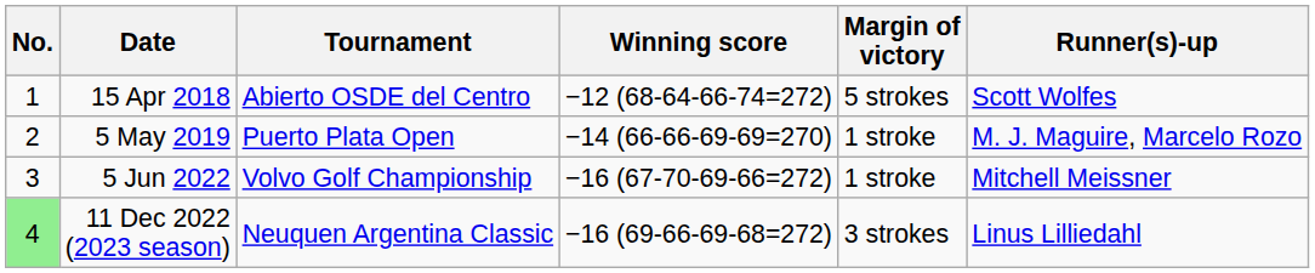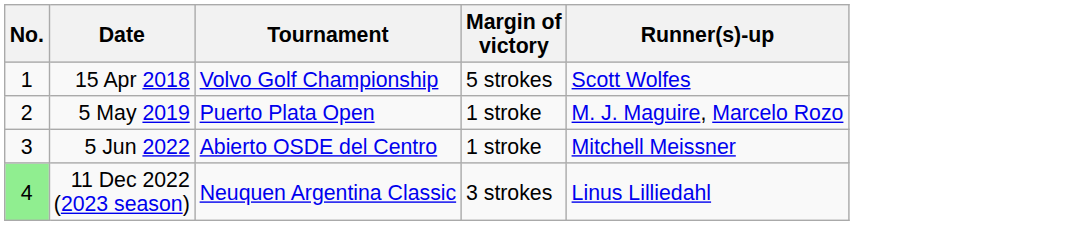 <table class="wikitable" style="font-size:95%;">
 <tr>
 <th>No.</th>
 <th>Date</th>
 <th>Tournament</th>
-<th>Winning score</th>
 <th>Margin of<br>victory</th>
 <th>Runner(s)-up</th>
 </tr>
 <tr>
 <td align=center>1</td>
 <td align=right>15 Apr <a href='#'>2018</a></td>
-<td><a href='#'>Abierto OSDE del Centro</a></td>
-<td>−12 (68-64-66-74=272)</td>
+<td><a href='#'>Volvo Golf Championship</a></td>
 <td>5 strokes</td>
 <td> <a href='#'>Scott Wolfes</a></td>
 </tr>
 <tr>
 <td align=center>2</td>
 <td align=right>5 May <a href='#'>2019</a></td>
 <td><a href='#'>Puerto Plata Open</a></td>
-<td>−14 (66-66-69-69=270)</td>
 <td>1 stroke</td>
 <td> <a href='#'>M. J. Maguire</a>,  <a href='#'>Marcelo Rozo</a></td>
 </tr>
 <tr>
 <td align=center>3</td>
 <td align=right>5 Jun <a href='#'>2022</a></td>
-<td><a href='#'>Volvo Golf Championship</a></td>
-<td>−16 (67-70-69-66=272)</td>
+<td><a href='#'>Abierto OSDE del Centro</a></td>
 <td>1 stroke</td>
 <td> <a href='#'>Mitchell Meissner</a></td>
 </tr>
 <tr>
 <td align=center style="background: lightgreen;">4</td>
 <td align=right>11 Dec 2022<br>(<a href='#'>2023 season</a>)</td>
 <td><a href='#'>Neuquen Argentina Classic</a></td>
-<td>−16 (69-66-69-68=272)</td>
 <td>3 strokes</td>
 <td> <a href='#'>Linus Lilliedahl</a></td>
 </tr>
 </table>
